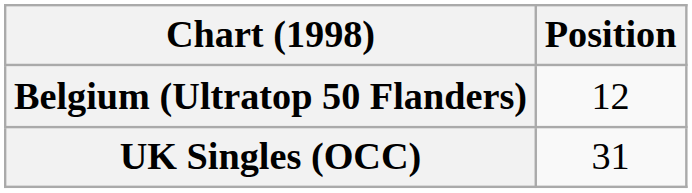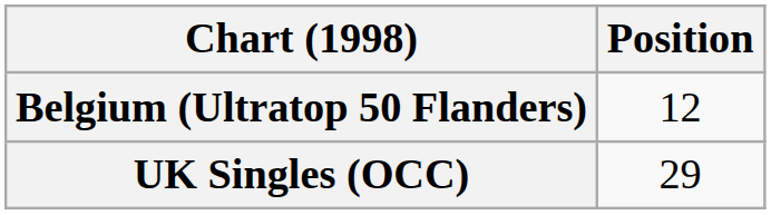 <table class="wikitable plainrowheaders" style="text-align:center">
 <tr>
 <th>Chart (1998)</th>
 <th>Position</th>
 </tr>
 <tr>
 <th scope="row">Belgium (Ultratop 50 Flanders)</th>
 <td>12</td>
 </tr>
 <tr>
 <th scope="row">UK Singles (OCC)</th>
-<td>31</td>
+<td>29</td>
 </tr>
 </table>
